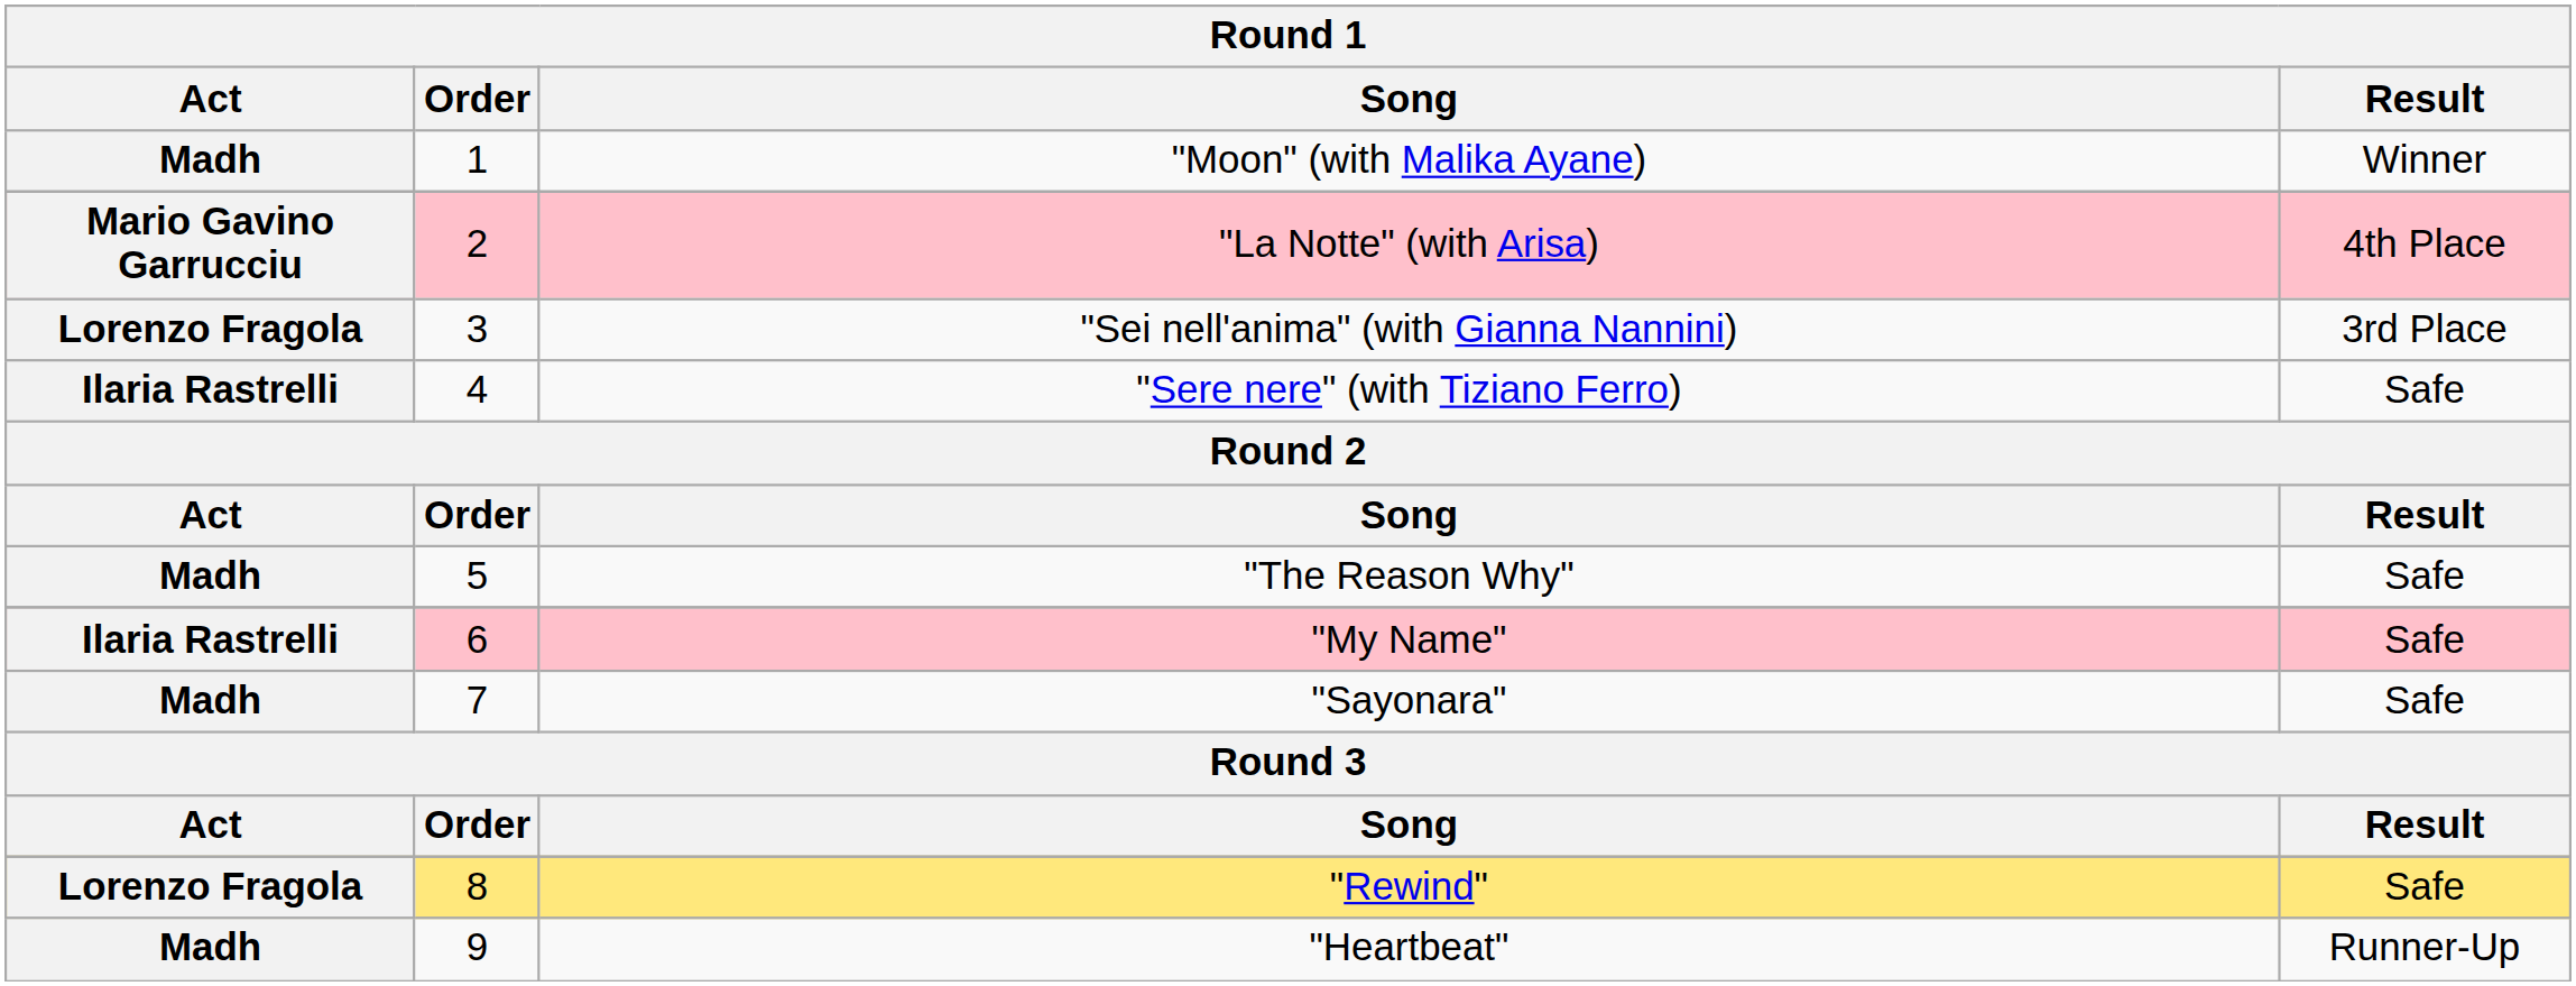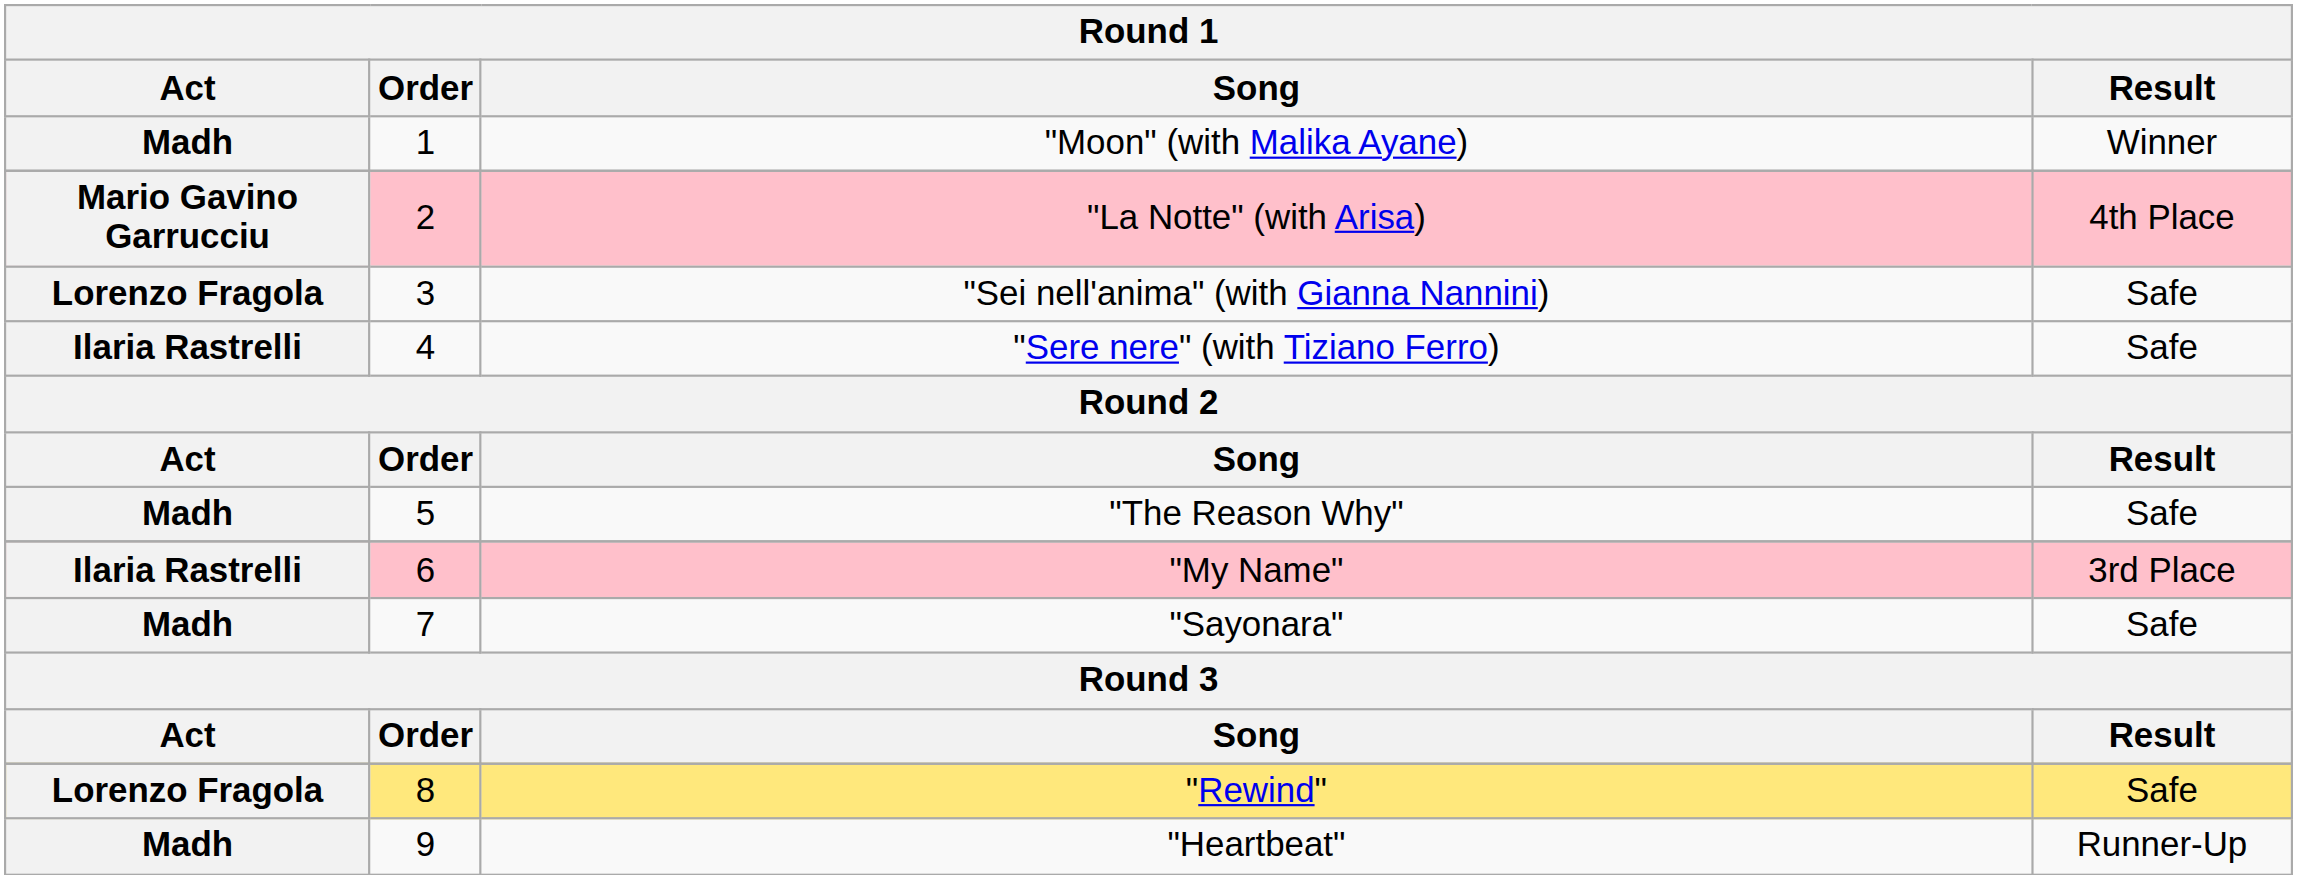 <table class="wikitable plainrowheaders" style="text-align:center;">
 <tr>
 <th colspan="5">Round 1</th>
 </tr>
 <tr>
 <th scope="col" style="width:10em;">Act</th>
 <th scope="col">Order</th>
 <th scope="col" style="width:44em;" colspan="2">Song</th>
 <th scope="col" style="width:7em;">Result</th>
 </tr>
 <tr>
 <th scope="row">Madh</th>
 <td>1</td>
 <td colspan="2">"Moon" (with <a href='#'>Malika Ayane</a>)</td>
 <td>Winner</td>
 </tr>
 <tr>
 </tr>
 <tr style="background:pink;">
 <th scope="row">Mario Gavino Garrucciu</th>
 <td>2</td>
 <td colspan="2">"La Notte" (with <a href='#'>Arisa</a>)</td>
 <td>4th Place</td>
 </tr>
 <tr>
 <th scope="row">Lorenzo Fragola</th>
 <td>3</td>
 <td colspan="2">"Sei nell'anima" (with <a href='#'>Gianna Nannini</a>)</td>
-<td>3rd Place</td>
+<td>Safe</td>
 </tr>
 <tr>
 <th scope="row">Ilaria Rastrelli</th>
 <td>4</td>
 <td colspan="2">"<a href='#'>Sere nere</a>" (with <a href='#'>Tiziano Ferro</a>)</td>
 <td>Safe</td>
 </tr>
 <tr>
 <th colspan="5">Round 2</th>
 </tr>
 <tr>
 <th scope="col" style="width:10em;">Act</th>
 <th scope="col">Order</th>
 <th scope="col" style="width:44em;" colspan="2">Song</th>
 <th scope="col" style="width:7em;">Result</th>
 </tr>
 <tr>
 <th scope="row">Madh</th>
 <td>5</td>
 <td colspan="2">"The Reason Why"</td>
 <td>Safe</td>
 </tr>
 <tr>
 </tr>
 <tr style="background:pink;">
 <th scope="row">Ilaria Rastrelli</th>
 <td>6</td>
 <td colspan="2">"My Name"</td>
-<td>Safe</td>
+<td>3rd Place</td>
 </tr>
 <tr>
 <th scope="row">Madh</th>
 <td>7</td>
 <td colspan="2">"Sayonara"</td>
 <td>Safe</td>
 </tr>
 <tr>
 <th colspan="5">Round 3</th>
 </tr>
 <tr>
 <th scope="col" style="width:10em;">Act</th>
 <th scope="col">Order</th>
 <th scope="col" style="width:44em;" colspan="2">Song</th>
 <th scope="col" style="width:7em;">Result</th>
 </tr>
 <tr>
 </tr>
 <tr style="background:#ffe87c;">
 <th scope="row">Lorenzo Fragola</th>
 <td>8</td>
 <td colspan="2">"<a href='#'>Rewind</a>"</td>
 <td>Safe</td>
 </tr>
 <tr>
 <th scope="row">Madh</th>
 <td>9</td>
 <td colspan="2">"Heartbeat"</td>
 <td>Runner-Up</td>
 </tr>
 <tr>
 </tr>
 </table>
